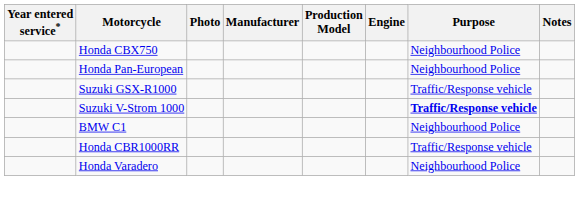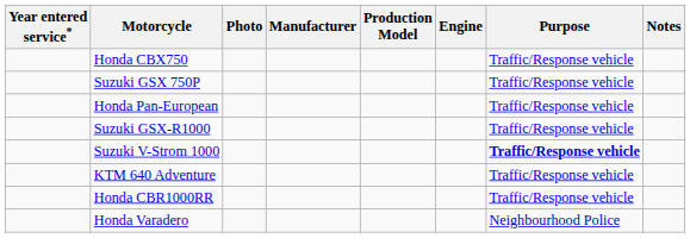 <table class="wikitable sortable mw-collapsible" border="1">
 <tr>
 <th scope="col">Year entered<br>service<sup>*</sup></th>
 <th scope="col">Motorcycle</th>
 <th scope="col" class="unsortable">Photo</th>
 <th scope="col">Manufacturer</th>
 <th scope="col">Production<br>Model</th>
 <th scope="col">Engine</th>
 <th scope="col">Purpose</th>
 <th scope="col" class="unsortable">Notes</th>
 </tr>
 <tr>
 <td></td>
 <td><a href='#'>Honda CBX750</a></td>
 <td></td>
 <td></td>
 <td></td>
 <td></td>
-<td><a href='#'>Neighbourhood Police</a></td>
+<td><a href='#'>Traffic/Response vehicle</a></td>
+<td></td>
+</tr>
+<tr>
+<td></td>
+<td><a href='#'>Suzuki GSX 750P</a></td>
+<td></td>
+<td></td>
+<td></td>
+<td></td>
+<td><a href='#'>Traffic/Response vehicle</a></td>
 <td></td>
 </tr>
 <tr>
 <td></td>
 <td><a href='#'>Honda Pan-European</a></td>
 <td></td>
 <td></td>
 <td></td>
 <td></td>
-<td><a href='#'>Neighbourhood Police</a></td>
+<td><a href='#'>Traffic/Response vehicle</a></td>
 <td></td>
 </tr>
 <tr>
 <td></td>
 <td><a href='#'>Suzuki GSX-R1000</a></td>
 <td></td>
 <td></td>
 <td></td>
 <td></td>
 <td><a href='#'>Traffic/Response vehicle</a></td>
 <td></td>
 </tr>
 <tr>
 <td></td>
 <td><a href='#'>Suzuki V-Strom 1000</a></td>
 <td></td>
 <td></td>
 <td></td>
 <td></td>
 <td><strong><a href='#'>Traffic/Response vehicle</a></strong></td>
 <td></td>
 </tr>
 <tr>
 <td></td>
-<td><a href='#'>BMW C1</a></td>
+<td><a href='#'>KTM 640 Adventure</a></td>
 <td></td>
 <td></td>
 <td></td>
 <td></td>
-<td><a href='#'>Neighbourhood Police</a></td>
+<td><a href='#'>Traffic/Response vehicle</a></td>
 <td></td>
 </tr>
 <tr>
 <td></td>
 <td><a href='#'>Honda CBR1000RR</a></td>
 <td></td>
 <td></td>
 <td></td>
 <td></td>
 <td><a href='#'>Traffic/Response vehicle</a></td>
 <td></td>
 </tr>
 <tr>
 <td></td>
 <td><a href='#'>Honda Varadero</a></td>
 <td></td>
 <td></td>
 <td></td>
 <td></td>
 <td><a href='#'>Neighbourhood Police</a></td>
 <td></td>
 </tr>
 </table>
